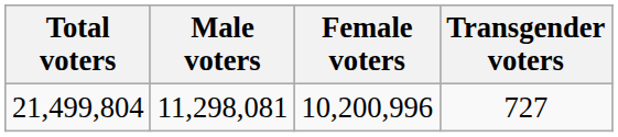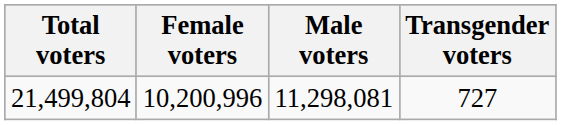 <table class="wikitable" style="text-align:center">
 <tr>
 <th>Total <br>voters</th>
+<th>Female <br>voters</th>
 <th>Male <br>voters</th>
-<th>Female <br>voters</th>
 <th>Transgender <br>voters</th>
 </tr>
 <tr>
 <td>21,499,804</td>
+<td>10,200,996</td>
 <td>11,298,081</td>
-<td>10,200,996</td>
 <td>727</td>
 </tr>
 </table>
